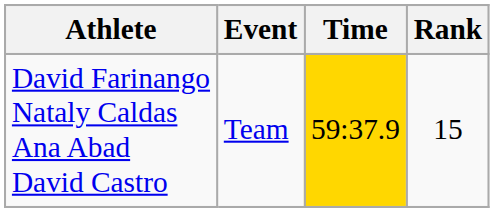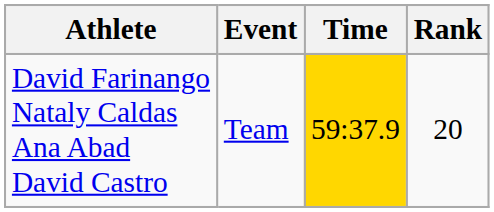 <table class=wikitable style="font-size:90%;">
 <tr>
 <th>Athlete</th>
 <th>Event</th>
 <th>Time</th>
 <th>Rank</th>
 </tr>
 <tr align=center>
 <td align=left><a href='#'>David Farinango</a><br><a href='#'>Nataly Caldas</a><br><a href='#'>Ana Abad</a><br><a href='#'>David Castro</a></td>
 <td align=left><a href='#'>Team</a></td>
 <td style="background: gold;">59:37.9</td>
-<td>15</td>
+<td>20</td>
 </tr>
 </table>
